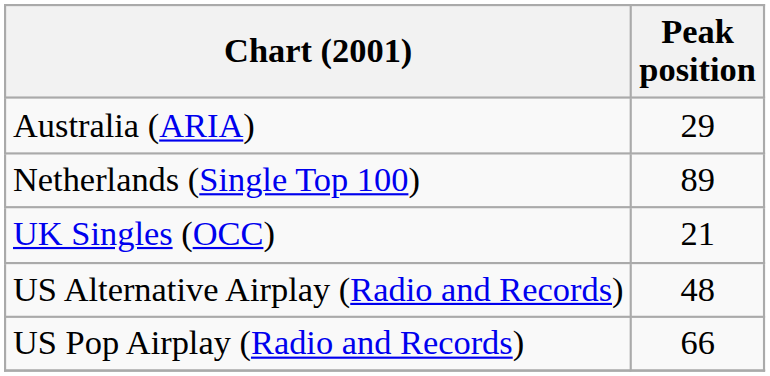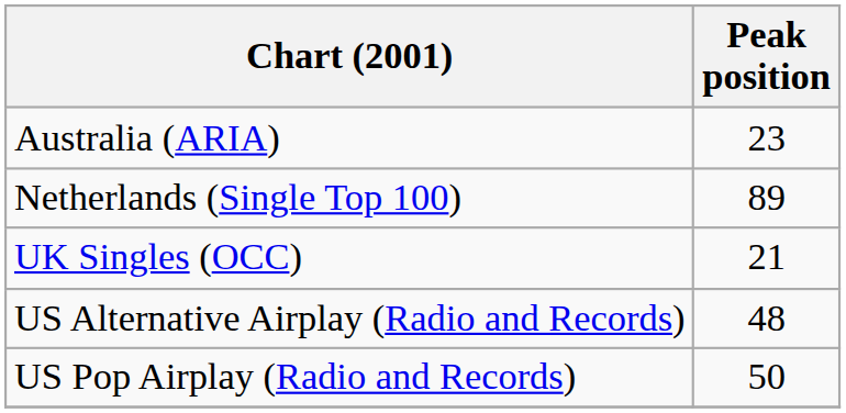 <table class="wikitable sortable">
 <tr>
 <th>Chart (2001)</th>
 <th>Peak<br>position</th>
 </tr>
 <tr>
 <td>Australia (<a href='#'>ARIA</a>)</td>
-<td align="center">29</td>
+<td align="center">23</td>
 </tr>
 <tr>
 <td>Netherlands (<a href='#'>Single Top 100</a>)</td>
 <td align="center">89</td>
 </tr>
 <tr>
 <td><a href='#'>UK Singles</a> (<a href='#'>OCC</a>)</td>
 <td align="center">21</td>
 </tr>
 <tr>
 <td>US Alternative Airplay (<a href='#'>Radio and Records</a>)</td>
 <td align="center">48</td>
 </tr>
 <tr>
 <td>US Pop Airplay (<a href='#'>Radio and Records</a>)</td>
-<td align="center">66</td>
+<td align="center">50</td>
 </tr>
 <tr>
 </tr>
 </table>
